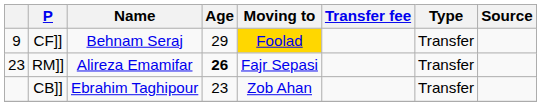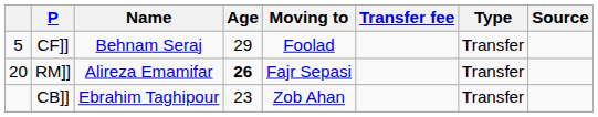 <table class="wikitable sortable " style="text-align:center">
 <tr>
 <th></th>
 <th><a href='#'>P</a></th>
 <th>Name</th>
 <th>Age</th>
 <th>Moving to</th>
 <th><a href='#'>Transfer fee</a></th>
 <th>Type</th>
 <th>Source</th>
 </tr>
 <tr>
-<td>9</td>
+<td>5</td>
 <td [[>CF]]</td>
 <td><a href='#'>Behnam Seraj</a></td>
 <td>29</td>
-<td style="background: gold;"><a href='#'>Foolad</a></td>
+<td><a href='#'>Foolad</a></td>
 <td></td>
 <td>Transfer</td>
 <td></td>
 </tr>
 <tr>
-<td>23</td>
+<td>20</td>
 <td [[>RM]]</td>
 <td><a href='#'>Alireza Emamifar</a></td>
 <td><strong>26</strong></td>
 <td><a href='#'>Fajr Sepasi</a></td>
 <td></td>
 <td>Transfer</td>
 <td></td>
 </tr>
 <tr>
 <td></td>
 <td [[>CB]]</td>
 <td><a href='#'>Ebrahim Taghipour</a></td>
 <td>23</td>
 <td><a href='#'>Zob Ahan</a></td>
 <td></td>
 <td>Transfer</td>
 <td></td>
 </tr>
 <tr>
 </tr>
 </table>
